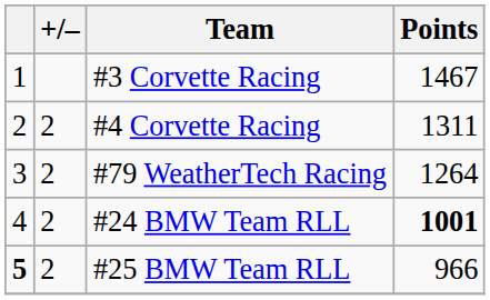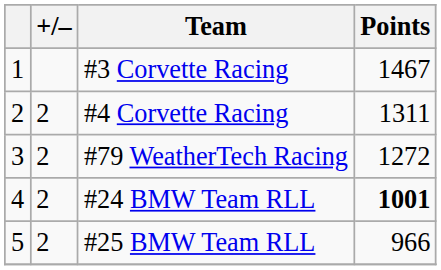 <table class="wikitable" style="font-size: 95%;">
 <tr>
 <th scope="col"></th>
 <th scope="col">+/–</th>
 <th scope="col">Team</th>
 <th scope="col">Points</th>
 </tr>
 <tr>
 <td align=center>1</td>
 <td align="left"></td>
 <td> #3 <a href='#'>Corvette Racing</a></td>
 <td align=right>1467</td>
 </tr>
 <tr>
 <td align=center>2</td>
 <td align="left"> 2</td>
 <td> #4 <a href='#'>Corvette Racing</a></td>
 <td align=right>1311</td>
 </tr>
 <tr>
 <td align=center>3</td>
 <td align="left"> 2</td>
 <td> #79 <a href='#'>WeatherTech Racing</a></td>
-<td align=right>1264</td>
+<td align=right>1272</td>
 </tr>
 <tr>
 <td align=center>4</td>
 <td align="left"> 2</td>
 <td> #24 <a href='#'>BMW Team RLL</a></td>
 <td align=right><strong>1001</strong></td>
 </tr>
 <tr>
-<td align=center><strong>5</strong></td>
+<td align=center>5</td>
 <td align="left"> 2</td>
 <td> #25 <a href='#'>BMW Team RLL</a></td>
 <td align=right>966</td>
 </tr>
 <tr>
 </tr>
 </table>
